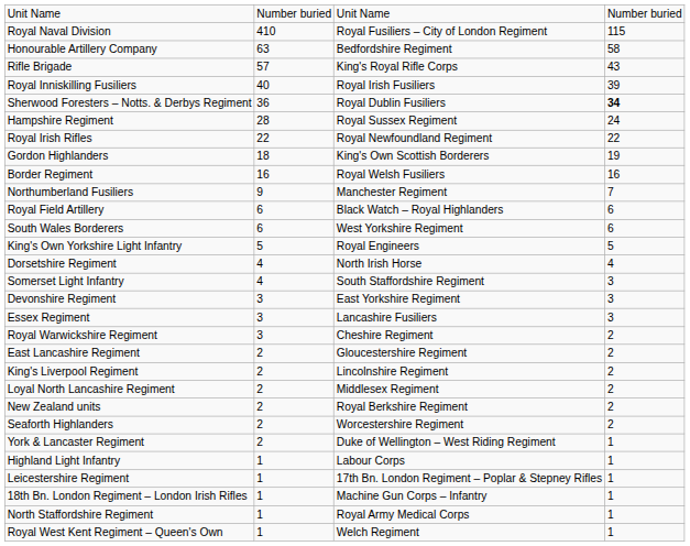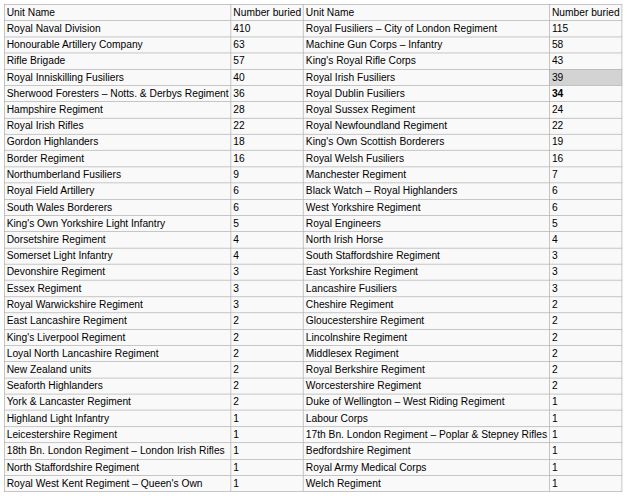 <table class="wikitable">
 <tr>
 <td>Unit Name</td>
 <td>Number buried</td>
 <td>Unit Name</td>
 <td>Number buried</td>
 </tr>
 <tr>
 <td>Royal Naval Division</td>
 <td>410</td>
 <td>Royal Fusiliers – City of London Regiment</td>
 <td>115</td>
 </tr>
 <tr>
 <td>Honourable Artillery Company</td>
 <td>63</td>
-<td>Bedfordshire Regiment</td>
+<td>Machine Gun Corps – Infantry</td>
 <td>58</td>
 </tr>
 <tr>
 <td>Rifle Brigade</td>
 <td>57</td>
 <td>King's Royal Rifle Corps</td>
 <td>43</td>
 </tr>
 <tr>
 <td>Royal Inniskilling Fusiliers</td>
 <td>40</td>
 <td>Royal Irish Fusiliers</td>
-<td>39</td>
+<td style="background: lightgrey;">39</td>
 </tr>
 <tr>
 <td>Sherwood Foresters – Notts. & Derbys Regiment</td>
 <td>36</td>
 <td>Royal Dublin Fusiliers</td>
 <td><strong>34</strong></td>
 </tr>
 <tr>
 <td>Hampshire Regiment</td>
 <td>28</td>
 <td>Royal Sussex Regiment</td>
 <td>24</td>
 </tr>
 <tr>
 <td>Royal Irish Rifles</td>
 <td>22</td>
 <td>Royal Newfoundland Regiment</td>
 <td>22</td>
 </tr>
 <tr>
 <td>Gordon Highlanders</td>
 <td>18</td>
 <td>King's Own Scottish Borderers</td>
 <td>19</td>
 </tr>
 <tr>
 <td>Border Regiment</td>
 <td>16</td>
 <td>Royal Welsh Fusiliers</td>
 <td>16</td>
 </tr>
 <tr>
 <td>Northumberland Fusiliers</td>
 <td>9</td>
 <td>Manchester Regiment</td>
 <td>7</td>
 </tr>
 <tr>
 <td>Royal Field Artillery</td>
 <td>6</td>
 <td>Black Watch – Royal Highlanders</td>
 <td>6</td>
 </tr>
 <tr>
 <td>South Wales Borderers</td>
 <td>6</td>
 <td>West Yorkshire Regiment</td>
 <td>6</td>
 </tr>
 <tr>
 <td>King's Own Yorkshire Light Infantry</td>
 <td>5</td>
 <td>Royal Engineers</td>
 <td>5</td>
 </tr>
 <tr>
 <td>Dorsetshire Regiment</td>
 <td>4</td>
 <td>North Irish Horse</td>
 <td>4</td>
 </tr>
 <tr>
 <td>Somerset Light Infantry</td>
 <td>4</td>
 <td>South Staffordshire Regiment</td>
 <td>3</td>
 </tr>
 <tr>
 <td>Devonshire Regiment</td>
 <td>3</td>
 <td>East Yorkshire Regiment</td>
 <td>3</td>
 </tr>
 <tr>
 <td>Essex Regiment</td>
 <td>3</td>
 <td>Lancashire Fusiliers</td>
 <td>3</td>
 </tr>
 <tr>
 <td>Royal Warwickshire Regiment</td>
 <td>3</td>
 <td>Cheshire Regiment</td>
 <td>2</td>
 </tr>
 <tr>
 <td>East Lancashire Regiment</td>
 <td>2</td>
 <td>Gloucestershire Regiment</td>
 <td>2</td>
 </tr>
 <tr>
 <td>King's Liverpool Regiment</td>
 <td>2</td>
 <td>Lincolnshire Regiment</td>
 <td>2</td>
 </tr>
 <tr>
 <td>Loyal North Lancashire Regiment</td>
 <td>2</td>
 <td>Middlesex Regiment</td>
 <td>2</td>
 </tr>
 <tr>
 <td>New Zealand units</td>
 <td>2</td>
 <td>Royal Berkshire Regiment</td>
 <td>2</td>
 </tr>
 <tr>
 <td>Seaforth Highlanders</td>
 <td>2</td>
 <td>Worcestershire Regiment</td>
 <td>2</td>
 </tr>
 <tr>
 <td>York & Lancaster Regiment</td>
 <td>2</td>
 <td>Duke of Wellington – West Riding Regiment</td>
 <td>1</td>
 </tr>
 <tr>
 <td>Highland Light Infantry</td>
 <td>1</td>
 <td>Labour Corps</td>
 <td>1</td>
 </tr>
 <tr>
 <td>Leicestershire Regiment</td>
 <td>1</td>
 <td>17th Bn. London Regiment – Poplar & Stepney Rifles</td>
 <td>1</td>
 </tr>
 <tr>
 <td>18th Bn. London Regiment – London Irish Rifles</td>
 <td>1</td>
-<td>Machine Gun Corps – Infantry</td>
+<td>Bedfordshire Regiment</td>
 <td>1</td>
 </tr>
 <tr>
 <td>North Staffordshire Regiment</td>
 <td>1</td>
 <td>Royal Army Medical Corps</td>
 <td>1</td>
 </tr>
 <tr>
 <td>Royal West Kent Regiment – Queen's Own</td>
 <td>1</td>
 <td>Welch Regiment</td>
 <td>1</td>
 </tr>
 </table>
